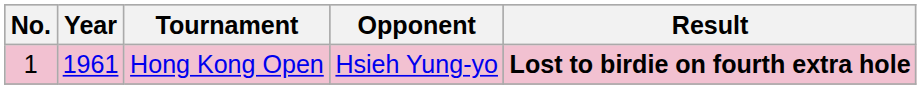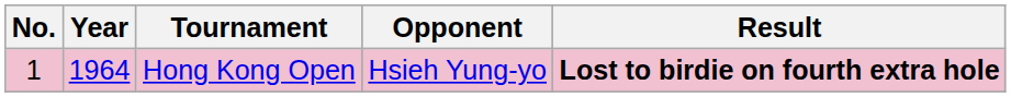 <table class="wikitable" style="font-size:95%;">
 <tr>
 <th>No.</th>
 <th>Year</th>
 <th>Tournament</th>
 <th>Opponent</th>
 <th>Result</th>
 </tr>
 <tr style="background:#F2C1D1;">
 <td align=center>1</td>
-<td><a href='#'>1961</a></td>
+<td><a href='#'>1964</a></td>
 <td><a href='#'>Hong Kong Open</a></td>
 <td> <a href='#'>Hsieh Yung-yo</a></td>
 <td><strong>Lost to birdie on fourth extra hole</strong></td>
 </tr>
 </table>
